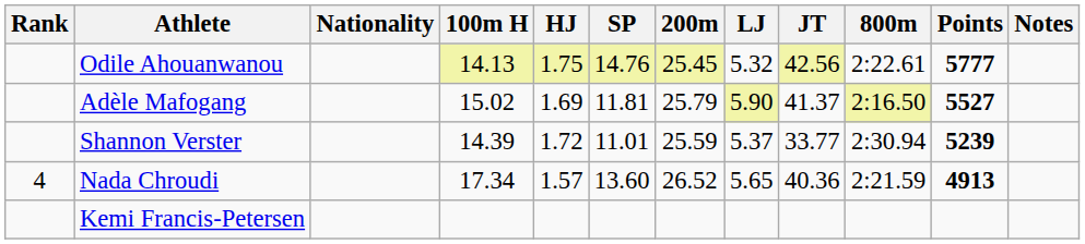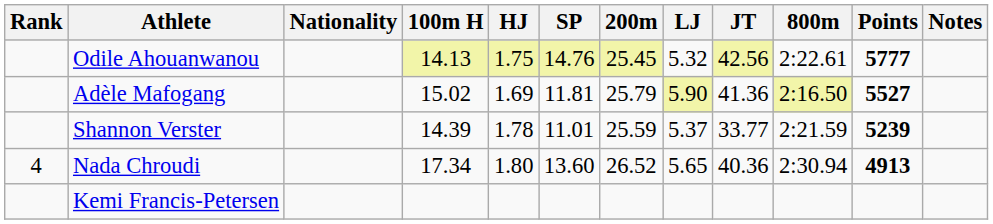 <table class="wikitable sortable" style=" text-align:center">
 <tr>
 <th>Rank</th>
 <th>Athlete</th>
 <th>Nationality</th>
 <th>100m H</th>
 <th>HJ</th>
 <th>SP</th>
 <th>200m</th>
 <th>LJ</th>
 <th>JT</th>
 <th>800m</th>
 <th>Points</th>
 <th>Notes</th>
 </tr>
 <tr>
 <td></td>
 <td align=left><a href='#'>Odile Ahouanwanou</a></td>
 <td align=left></td>
 <td bgcolor=#F2F5A9>14.13</td>
 <td bgcolor=#F2F5A9>1.75</td>
 <td bgcolor=#F2F5A9>14.76</td>
 <td bgcolor=#F2F5A9>25.45</td>
 <td>5.32</td>
 <td bgcolor=#F2F5A9>42.56</td>
 <td>2:22.61</td>
 <td><strong>5777</strong></td>
 <td></td>
 </tr>
 <tr>
 <td></td>
 <td align=left><a href='#'>Adèle Mafogang</a></td>
 <td align=left></td>
 <td>15.02</td>
 <td>1.69</td>
 <td>11.81</td>
 <td>25.79</td>
 <td bgcolor=#F2F5A9>5.90</td>
-<td>41.37</td>
+<td>41.36</td>
 <td bgcolor=#F2F5A9>2:16.50</td>
 <td><strong>5527</strong></td>
 <td></td>
 </tr>
 <tr>
 <td></td>
 <td align=left><a href='#'>Shannon Verster</a></td>
 <td align=left></td>
 <td>14.39</td>
-<td>1.72</td>
+<td>1.78</td>
 <td>11.01</td>
 <td>25.59</td>
 <td>5.37</td>
 <td>33.77</td>
-<td>2:30.94</td>
+<td>2:21.59</td>
 <td><strong>5239</strong></td>
 <td></td>
 </tr>
 <tr>
 <td>4</td>
 <td align=left><a href='#'>Nada Chroudi</a></td>
 <td align=left></td>
 <td>17.34</td>
-<td>1.57</td>
+<td>1.80</td>
 <td>13.60</td>
 <td>26.52</td>
 <td>5.65</td>
 <td>40.36</td>
-<td>2:21.59</td>
+<td>2:30.94</td>
 <td><strong>4913</strong></td>
 <td></td>
 </tr>
 <tr>
 <td></td>
 <td align=left><a href='#'>Kemi Francis-Petersen</a></td>
 <td align=left></td>
 <td></td>
 <td></td>
 <td></td>
 <td></td>
 <td></td>
 <td></td>
 <td></td>
 <td></td>
 <td></td>
 </tr>
 </table>
